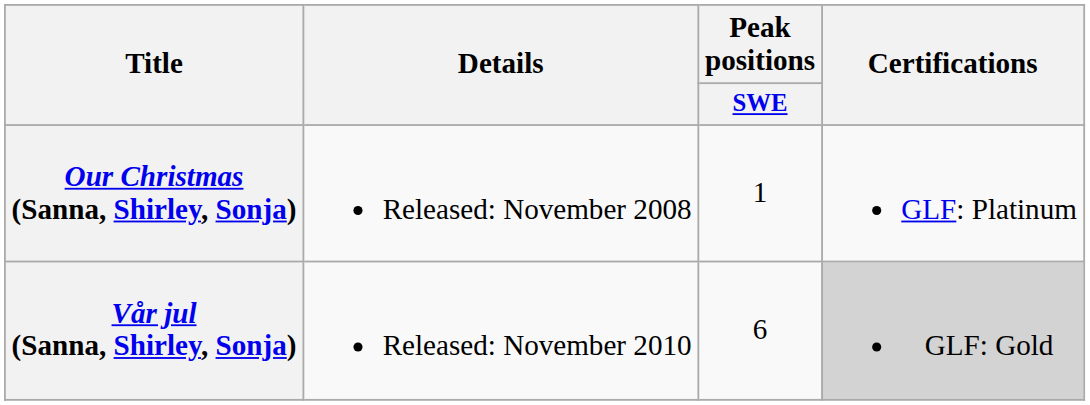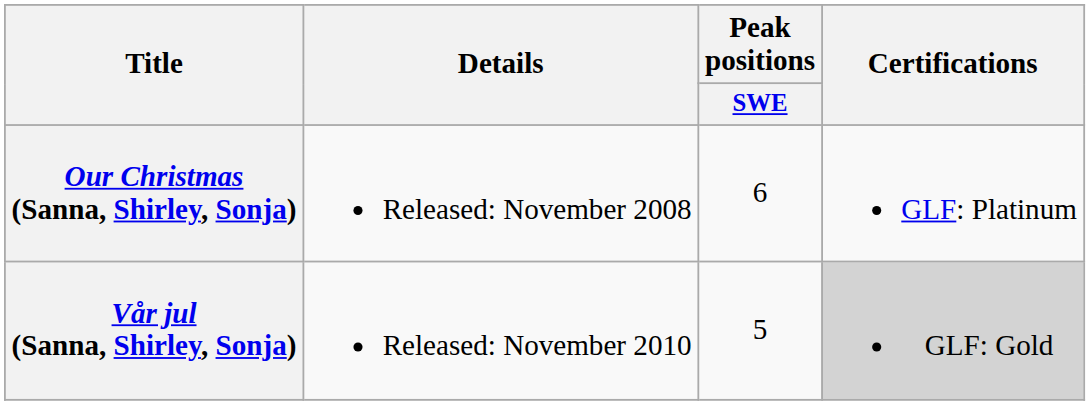 <table class="wikitable plainrowheaders" style="text-align:center;">
 <tr>
 <th scope="col" rowspan="2">Title</th>
 <th scope="col" rowspan="2">Details</th>
 <th scope="col">Peak positions</th>
 <th scope="col" rowspan="2">Certifications</th>
 </tr>
 <tr>
 <th scope="col" style="width:3em;font-size:85%;"><a href='#'>SWE</a><br></th>
 </tr>
 <tr>
 <th scope="row"><em><a href='#'>Our Christmas</a></em><br><span>(Sanna, <a href='#'>Shirley</a>, <a href='#'>Sonja</a>)</span></th>
 <td><br><ul><li>Released: November 2008</li></ul></td>
-<td>1</td>
+<td>6</td>
 <td><br><ul><li><a href='#'>GLF</a>: Platinum</li></ul></td>
 </tr>
 <tr>
 <th scope="row"><em><a href='#'>Vår jul</a></em><br><span>(Sanna, <a href='#'>Shirley</a>, <a href='#'>Sonja</a>)</span></th>
 <td><br><ul><li>Released: November 2010</li></ul></td>
-<td>6</td>
+<td>5</td>
 <td style="background: lightgrey;"><br><ul><li>GLF: Gold</li></ul></td>
 </tr>
 </table>
